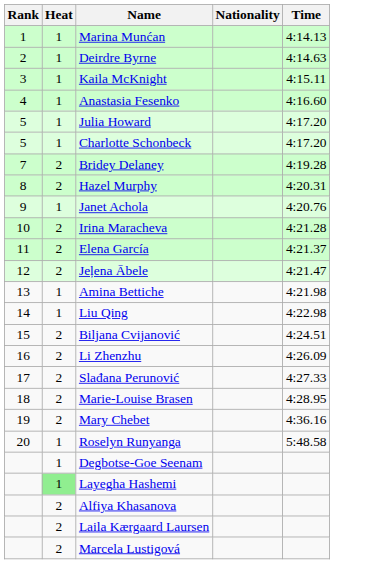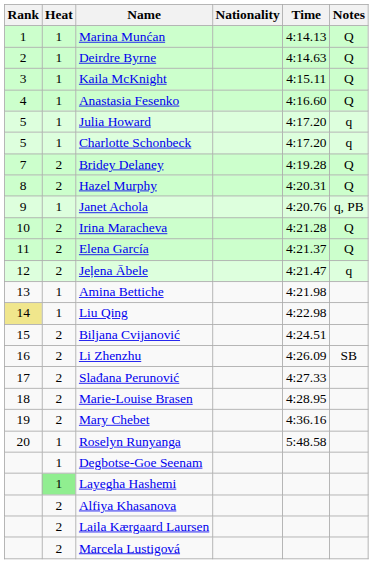 <table class="wikitable sortable" style="text-align:center">
 <tr>
 <th>Rank</th>
 <th>Heat</th>
 <th>Name</th>
 <th>Nationality</th>
 <th>Time</th>
+<th>Notes</th>
 </tr>
 <tr bgcolor=ccffcc>
 <td>1</td>
 <td>1</td>
 <td align=left><a href='#'>Marina Munćan</a></td>
 <td align=left></td>
 <td>4:14.13</td>
+<td>Q</td>
 </tr>
 <tr bgcolor=ccffcc>
 <td>2</td>
 <td>1</td>
 <td align=left><a href='#'>Deirdre Byrne</a></td>
 <td align=left></td>
 <td>4:14.63</td>
+<td>Q</td>
 </tr>
 <tr bgcolor=ccffcc>
 <td>3</td>
 <td>1</td>
 <td align=left><a href='#'>Kaila McKnight</a></td>
 <td align=left></td>
 <td>4:15.11</td>
+<td>Q</td>
 </tr>
 <tr bgcolor=ccffcc>
 <td>4</td>
 <td>1</td>
 <td align=left><a href='#'>Anastasia Fesenko</a></td>
 <td align=left></td>
 <td>4:16.60</td>
+<td>Q</td>
 </tr>
 <tr bgcolor=ddffdd>
 <td>5</td>
 <td>1</td>
 <td align=left><a href='#'>Julia Howard</a></td>
 <td align=left></td>
 <td>4:17.20</td>
+<td>q</td>
 </tr>
 <tr bgcolor=ddffdd>
 <td>5</td>
 <td>1</td>
 <td align=left><a href='#'>Charlotte Schonbeck</a></td>
 <td align=left></td>
 <td>4:17.20</td>
+<td>q</td>
 </tr>
 <tr bgcolor=ccffcc>
 <td>7</td>
 <td>2</td>
 <td align=left><a href='#'>Bridey Delaney</a></td>
 <td align=left></td>
 <td>4:19.28</td>
+<td>Q</td>
 </tr>
 <tr bgcolor=ccffcc>
 <td>8</td>
 <td>2</td>
 <td align=left><a href='#'>Hazel Murphy</a></td>
 <td align=left></td>
 <td>4:20.31</td>
+<td>Q</td>
 </tr>
 <tr bgcolor=ddffdd>
 <td>9</td>
 <td>1</td>
 <td align=left><a href='#'>Janet Achola</a></td>
 <td align=left></td>
 <td>4:20.76</td>
+<td>q, PB</td>
 </tr>
 <tr bgcolor=ccffcc>
 <td>10</td>
 <td>2</td>
 <td align=left><a href='#'>Irina Maracheva</a></td>
 <td align=left></td>
 <td>4:21.28</td>
+<td>Q</td>
 </tr>
 <tr bgcolor=ccffcc>
 <td>11</td>
 <td>2</td>
 <td align=left><a href='#'>Elena García</a></td>
 <td align=left></td>
 <td>4:21.37</td>
+<td>Q</td>
 </tr>
 <tr bgcolor=ddffdd>
 <td>12</td>
 <td>2</td>
 <td align=left><a href='#'>Jeļena Ābele</a></td>
 <td align=left></td>
 <td>4:21.47</td>
+<td>q</td>
 </tr>
 <tr>
 <td>13</td>
 <td>1</td>
 <td align=left><a href='#'>Amina Bettiche</a></td>
 <td align=left></td>
 <td>4:21.98</td>
+<td></td>
 </tr>
 <tr>
-<td>14</td>
+<td style="background: khaki;">14</td>
 <td>1</td>
 <td align=left><a href='#'>Liu Qing</a></td>
 <td align=left></td>
 <td>4:22.98</td>
+<td></td>
 </tr>
 <tr>
 <td>15</td>
 <td>2</td>
 <td align=left><a href='#'>Biljana Cvijanović</a></td>
 <td align=left></td>
 <td>4:24.51</td>
+<td></td>
 </tr>
 <tr>
 <td>16</td>
 <td>2</td>
 <td align=left><a href='#'>Li Zhenzhu</a></td>
 <td align=left></td>
 <td>4:26.09</td>
+<td>SB</td>
 </tr>
 <tr>
 <td>17</td>
 <td>2</td>
 <td align=left><a href='#'>Slađana Perunović</a></td>
 <td align=left></td>
 <td>4:27.33</td>
+<td></td>
 </tr>
 <tr>
 <td>18</td>
 <td>2</td>
 <td align=left><a href='#'>Marie-Louise Brasen</a></td>
 <td align=left></td>
 <td>4:28.95</td>
+<td></td>
 </tr>
 <tr>
 <td>19</td>
 <td>2</td>
 <td align=left><a href='#'>Mary Chebet</a></td>
 <td align=left></td>
 <td>4:36.16</td>
+<td></td>
 </tr>
 <tr>
 <td>20</td>
 <td>1</td>
 <td align=left><a href='#'>Roselyn Runyanga</a></td>
 <td align=left></td>
 <td>5:48.58</td>
+<td></td>
 </tr>
 <tr>
 <td></td>
 <td>1</td>
 <td align=left><a href='#'>Degbotse-Goe Seenam</a></td>
 <td align=left></td>
+<td></td>
 <td></td>
 </tr>
 <tr>
 <td></td>
 <td style="background: lightgreen;">1</td>
 <td align=left><a href='#'>Layegha Hashemi</a></td>
 <td align=left></td>
 <td></td>
+<td></td>
 </tr>
 <tr>
 <td></td>
 <td>2</td>
 <td align=left><a href='#'>Alfiya Khasanova</a></td>
 <td align=left></td>
+<td></td>
 <td></td>
 </tr>
 <tr>
 <td></td>
 <td>2</td>
 <td align=left><a href='#'>Laila Kærgaard Laursen</a></td>
 <td align=left></td>
 <td></td>
+<td></td>
 </tr>
 <tr>
 <td></td>
 <td>2</td>
 <td align=left><a href='#'>Marcela Lustigová</a></td>
 <td align=left></td>
 <td></td>
+<td></td>
 </tr>
 </table>
